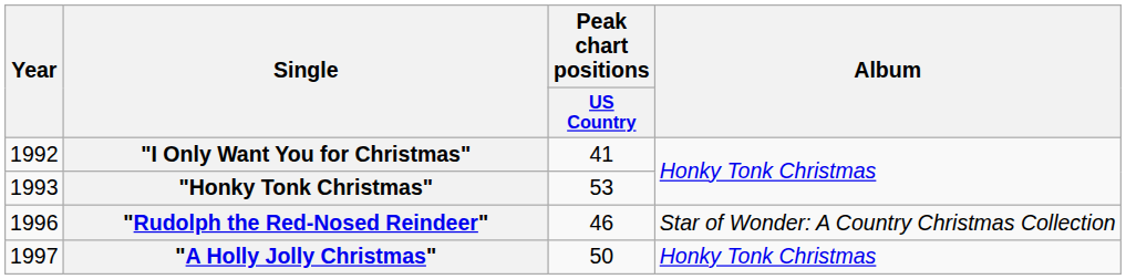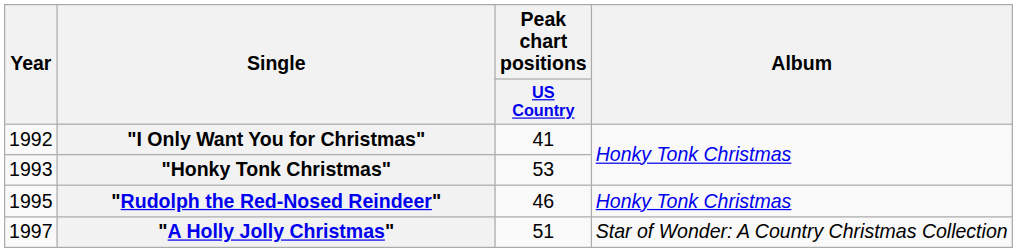 <table class="wikitable plainrowheaders" style="text-align:center;">
 <tr>
 <th rowspan="2">Year</th>
 <th rowspan="2" style="width:22em;">Single</th>
 <th colspan="1">Peak chart<br>positions</th>
 <th rowspan="2">Album</th>
 </tr>
 <tr style="font-size:smaller;">
 <th width="45"><a href='#'>US Country</a><br></th>
 </tr>
 <tr>
 <td>1992</td>
 <th scope="row">"I Only Want You for Christmas"</th>
 <td>41</td>
 <td align="left" rowspan=2><em><a href='#'>Honky Tonk Christmas</a></em></td>
 </tr>
 <tr>
 <td>1993</td>
 <th scope="row">"Honky Tonk Christmas"</th>
 <td>53</td>
 </tr>
 <tr>
-<td>1996</td>
+<td>1995</td>
 <th scope="row">"<a href='#'>Rudolph the Red-Nosed Reindeer</a>"</th>
 <td>46</td>
-<td align="left"><em>Star of Wonder: A Country Christmas Collection</em></td>
+<td align="left"><em><a href='#'>Honky Tonk Christmas</a></em></td>
 </tr>
 <tr>
 <td>1997</td>
 <th scope="row">"<a href='#'>A Holly Jolly Christmas</a>"</th>
-<td>50</td>
-<td align="left"><em><a href='#'>Honky Tonk Christmas</a></em></td>
+<td>51</td>
+<td align="left"><em>Star of Wonder: A Country Christmas Collection</em></td>
 </tr>
 </table>
